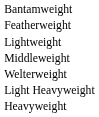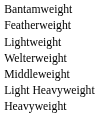 <table>
 <tr>
 <td>Bantamweight<br> </td>
 <td></td>
 <td></td>
 <td></td>
 </tr>
 <tr>
 <td>Featherweight<br> </td>
 <td></td>
 <td></td>
 <td></td>
 </tr>
 <tr>
 <td>Lightweight<br></td>
 <td></td>
 <td></td>
 <td></td>
 </tr>
 <tr>
-<td>Middleweight<br> </td>
+<td>Welterweight<br></td>
 <td></td>
 <td></td>
 <td></td>
 </tr>
 <tr>
-<td>Welterweight<br></td>
+<td>Middleweight<br> </td>
 <td></td>
 <td></td>
 <td></td>
 </tr>
 <tr>
 <td>Light Heavyweight<br></td>
 <td></td>
 <td></td>
 <td></td>
 </tr>
 <tr>
 <td>Heavyweight<br> </td>
 <td></td>
 <td></td>
 <td></td>
 </tr>
 </table>
